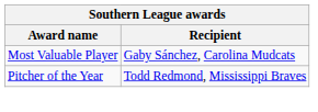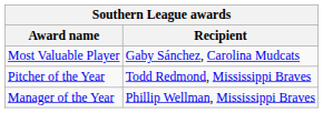 <table class="wikitable">
 <tr>
 <th colspan="2">Southern League awards</th>
 </tr>
 <tr>
 <th>Award name</th>
 <th>Recipient</th>
 </tr>
 <tr>
 <td><a href='#'>Most Valuable Player</a></td>
 <td><a href='#'>Gaby Sánchez</a>, <a href='#'>Carolina Mudcats</a></td>
 </tr>
 <tr>
 <td><a href='#'>Pitcher of the Year</a></td>
 <td><a href='#'>Todd Redmond</a>, <a href='#'>Mississippi Braves</a></td>
 </tr>
+<tr>
+<td><a href='#'>Manager of the Year</a></td>
+<td><a href='#'>Phillip Wellman</a>, <a href='#'>Mississippi Braves</a></td>
+</tr>
 </table>
